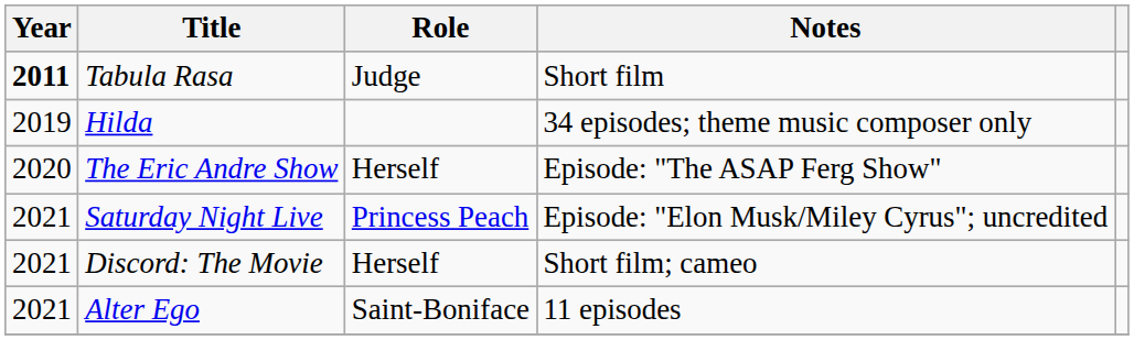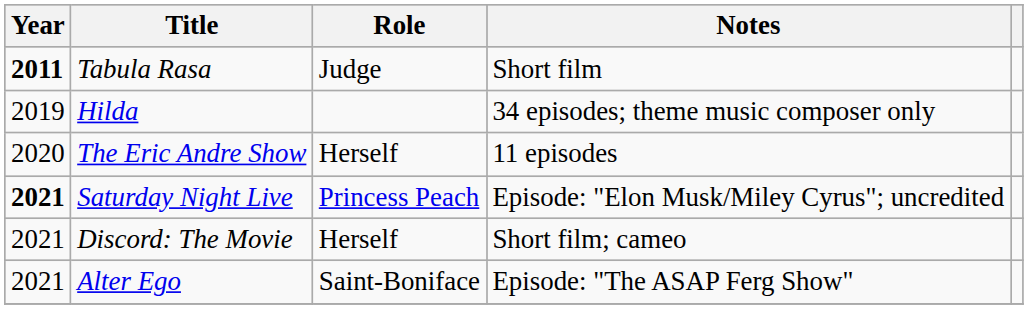 <table class="wikitable">
 <tr>
 <th>Year</th>
 <th>Title</th>
 <th>Role</th>
 <th>Notes</th>
 <th></th>
 </tr>
 <tr>
 <td><strong>2011</strong></td>
 <td><em>Tabula Rasa</em></td>
 <td>Judge</td>
 <td>Short film</td>
 <td></td>
 </tr>
 <tr>
 <td>2019</td>
 <td><em><a href='#'>Hilda</a></em></td>
 <td></td>
 <td>34 episodes; theme music composer only</td>
 <td></td>
 </tr>
 <tr>
 <td>2020</td>
 <td><em><a href='#'>The Eric Andre Show</a></em></td>
 <td>Herself</td>
-<td>Episode: "The ASAP Ferg Show"</td>
+<td>11 episodes</td>
 <td></td>
 </tr>
 <tr>
-<td>2021</td>
+<td><strong>2021</strong></td>
 <td><em><a href='#'>Saturday Night Live</a></em></td>
 <td><a href='#'>Princess Peach</a></td>
 <td>Episode: "Elon Musk/Miley Cyrus"; uncredited</td>
 <td></td>
 </tr>
 <tr>
 <td>2021</td>
 <td><em>Discord: The Movie</em></td>
 <td>Herself</td>
 <td>Short film; cameo</td>
 <td></td>
 </tr>
 <tr>
 <td>2021</td>
 <td><em><a href='#'>Alter Ego</a></em></td>
 <td>Saint-Boniface</td>
-<td>11 episodes</td>
+<td>Episode: "The ASAP Ferg Show"</td>
 <td></td>
 </tr>
 <tr>
 </tr>
 </table>
